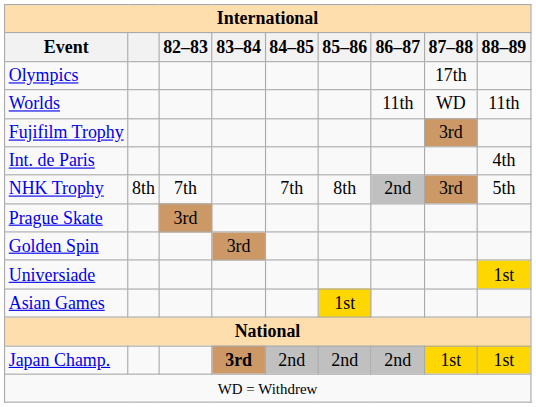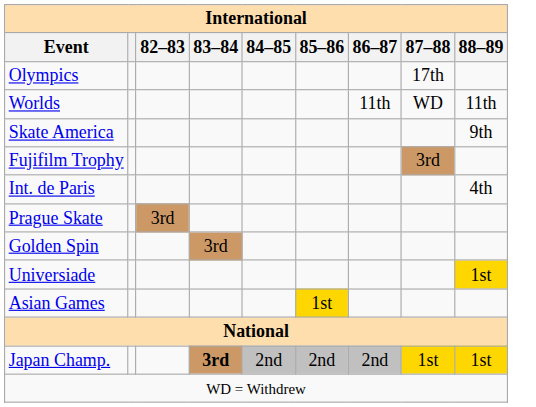 <table class="wikitable" style="text-align:center">
 <tr>
 <th style="background-color: #ffdead; " colspan=9 align=center>International</th>
 </tr>
 <tr>
 <th>Event</th>
 <th></th>
 <th>82–83</th>
 <th>83–84</th>
 <th>84–85</th>
 <th>85–86</th>
 <th>86–87</th>
 <th>87–88</th>
 <th>88–89</th>
 </tr>
 <tr>
 <td align=left><a href='#'>Olympics</a></td>
 <td></td>
 <td></td>
 <td></td>
 <td></td>
 <td></td>
 <td></td>
 <td>17th</td>
 <td></td>
 </tr>
 <tr>
 <td align=left><a href='#'>Worlds</a></td>
 <td></td>
 <td></td>
 <td></td>
 <td></td>
 <td></td>
 <td>11th</td>
 <td>WD</td>
 <td>11th</td>
 </tr>
 <tr>
+<td align=left><a href='#'>Skate America</a></td>
+<td></td>
+<td></td>
+<td></td>
+<td></td>
+<td></td>
+<td></td>
+<td></td>
+<td>9th</td>
+</tr>
+<tr>
 <td align=left><a href='#'>Fujifilm Trophy</a></td>
 <td></td>
 <td></td>
 <td></td>
 <td></td>
 <td></td>
 <td></td>
 <td bgcolor=cc9966>3rd</td>
 <td></td>
 </tr>
 <tr>
 <td align=left><a href='#'>Int. de Paris</a></td>
 <td></td>
 <td></td>
 <td></td>
 <td></td>
 <td></td>
 <td></td>
 <td></td>
 <td>4th</td>
-</tr>
-<tr>
-<td align=left><a href='#'>NHK Trophy</a></td>
-<td>8th</td>
-<td>7th</td>
-<td></td>
-<td>7th</td>
-<td>8th</td>
-<td bgcolor=silver>2nd</td>
-<td bgcolor=cc9966>3rd</td>
-<td>5th</td>
 </tr>
 <tr>
 <td align=left><a href='#'>Prague Skate</a></td>
 <td></td>
 <td bgcolor=cc9966>3rd</td>
 <td></td>
 <td></td>
 <td></td>
 <td></td>
 <td></td>
 <td></td>
 </tr>
 <tr>
 <td align=left><a href='#'>Golden Spin</a></td>
 <td></td>
 <td></td>
 <td bgcolor=cc9966>3rd</td>
 <td></td>
 <td></td>
 <td></td>
 <td></td>
 <td></td>
 </tr>
 <tr>
 <td align=left><a href='#'>Universiade</a></td>
 <td></td>
 <td></td>
 <td></td>
 <td></td>
 <td></td>
 <td></td>
 <td></td>
 <td bgcolor=gold>1st</td>
 </tr>
 <tr>
 <td align=left><a href='#'>Asian Games</a></td>
 <td></td>
 <td></td>
 <td></td>
 <td></td>
 <td bgcolor=gold>1st</td>
 <td></td>
 <td></td>
 <td></td>
 </tr>
 <tr>
 <th style="background-color: #ffdead; " colspan=9 align=center>National</th>
 </tr>
 <tr>
 <td align=left><a href='#'>Japan Champ.</a></td>
 <td></td>
 <td></td>
 <td bgcolor=cc9966><strong>3rd</strong></td>
 <td bgcolor=silver>2nd</td>
 <td bgcolor=silver>2nd</td>
 <td bgcolor=silver>2nd</td>
 <td bgcolor=gold>1st</td>
 <td bgcolor=gold>1st</td>
 </tr>
 <tr>
 <td colspan=9 align=center><small> WD = Withdrew </small></td>
 </tr>
 </table>
